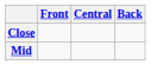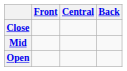 <table class="wikitable">
 <tr>
 <th></th>
 <th><a href='#'>Front</a></th>
 <th><a href='#'>Central</a></th>
 <th><a href='#'>Back</a></th>
 </tr>
 <tr>
 <th><a href='#'>Close</a></th>
 <td></td>
 <td></td>
 <td></td>
 </tr>
 <tr>
 <th><a href='#'>Mid</a></th>
 <td> </td>
 <td></td>
 <td></td>
 </tr>
+<tr>
+<th><a href='#'>Open</a></th>
+<td></td>
+<td></td>
+<td></td>
+</tr>
 </table>
